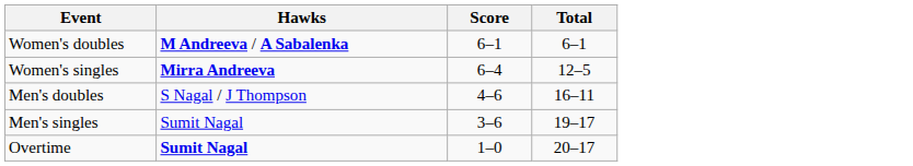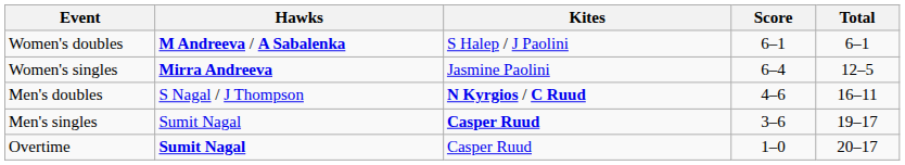 <table class="wikitable nowrap">
 <tr>
 <th width=140>Event</th>
 <th width=275>Hawks</th>
+<th width=275>Kites</th>
 <th width=75>Score</th>
 <th width=75>Total</th>
 </tr>
 <tr>
 <td>Women's doubles</td>
 <td><strong> <a href='#'>M Andreeva</a></strong> / <strong> <a href='#'>A Sabalenka</a></strong></td>
+<td> <a href='#'>S Halep</a> /  <a href='#'>J Paolini</a></td>
 <td align="center">6–1</td>
 <td align="center">6–1</td>
 </tr>
 <tr>
 <td>Women's singles</td>
 <td> <strong><a href='#'>Mirra Andreeva</a></strong></td>
+<td> <a href='#'>Jasmine Paolini</a></td>
 <td align="center">6–4</td>
 <td align="center">12–5</td>
 </tr>
 <tr>
 <td>Men's doubles</td>
 <td> <a href='#'>S Nagal</a> /  <a href='#'>J Thompson</a></td>
+<td><strong> <a href='#'>N Kyrgios</a></strong> / <strong> <a href='#'>C Ruud</a></strong></td>
 <td align="center">4–6</td>
 <td align="center">16–11</td>
 </tr>
 <tr>
 <td>Men's singles</td>
 <td> <a href='#'>Sumit Nagal</a></td>
+<td><strong> <a href='#'>Casper Ruud</a></strong></td>
 <td align="center">3–6</td>
 <td align="center">19–17</td>
 </tr>
 <tr>
 <td>Overtime</td>
 <td><strong> <a href='#'>Sumit Nagal</a></strong></td>
+<td> <a href='#'>Casper Ruud</a></td>
 <td align="center">1–0</td>
 <td align="center">20–17</td>
 </tr>
 </table>
